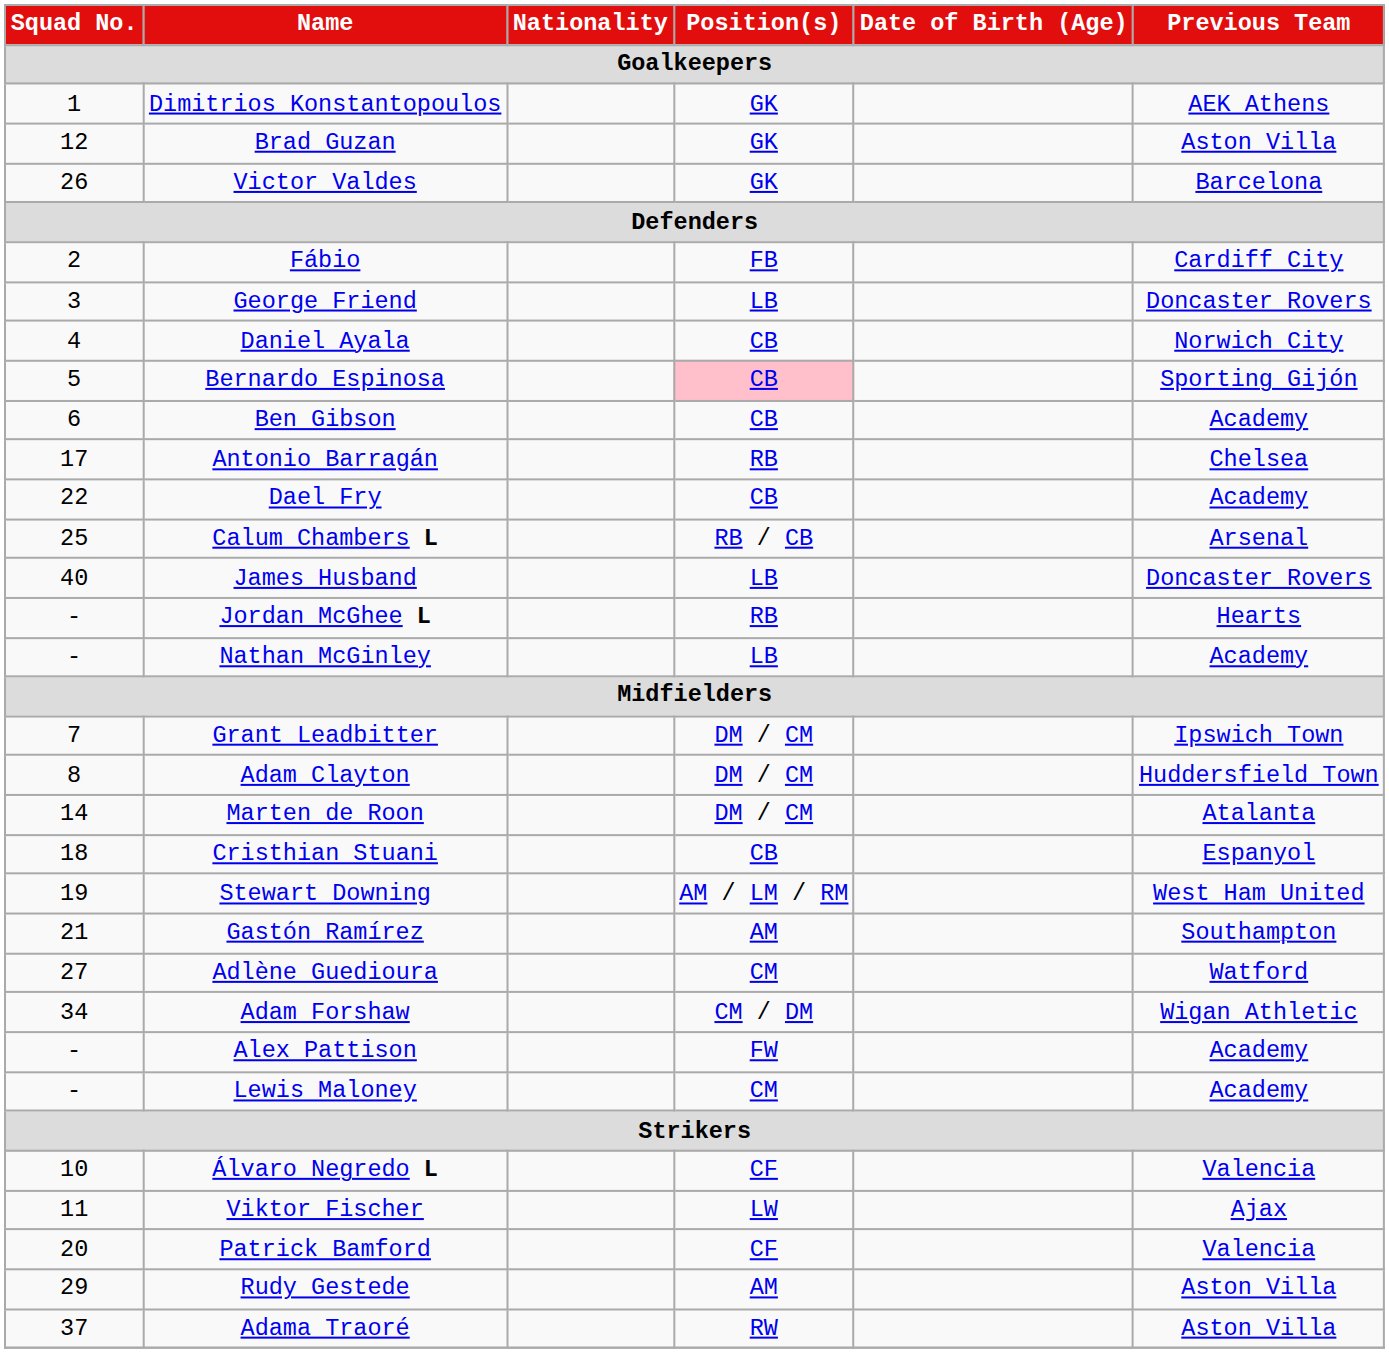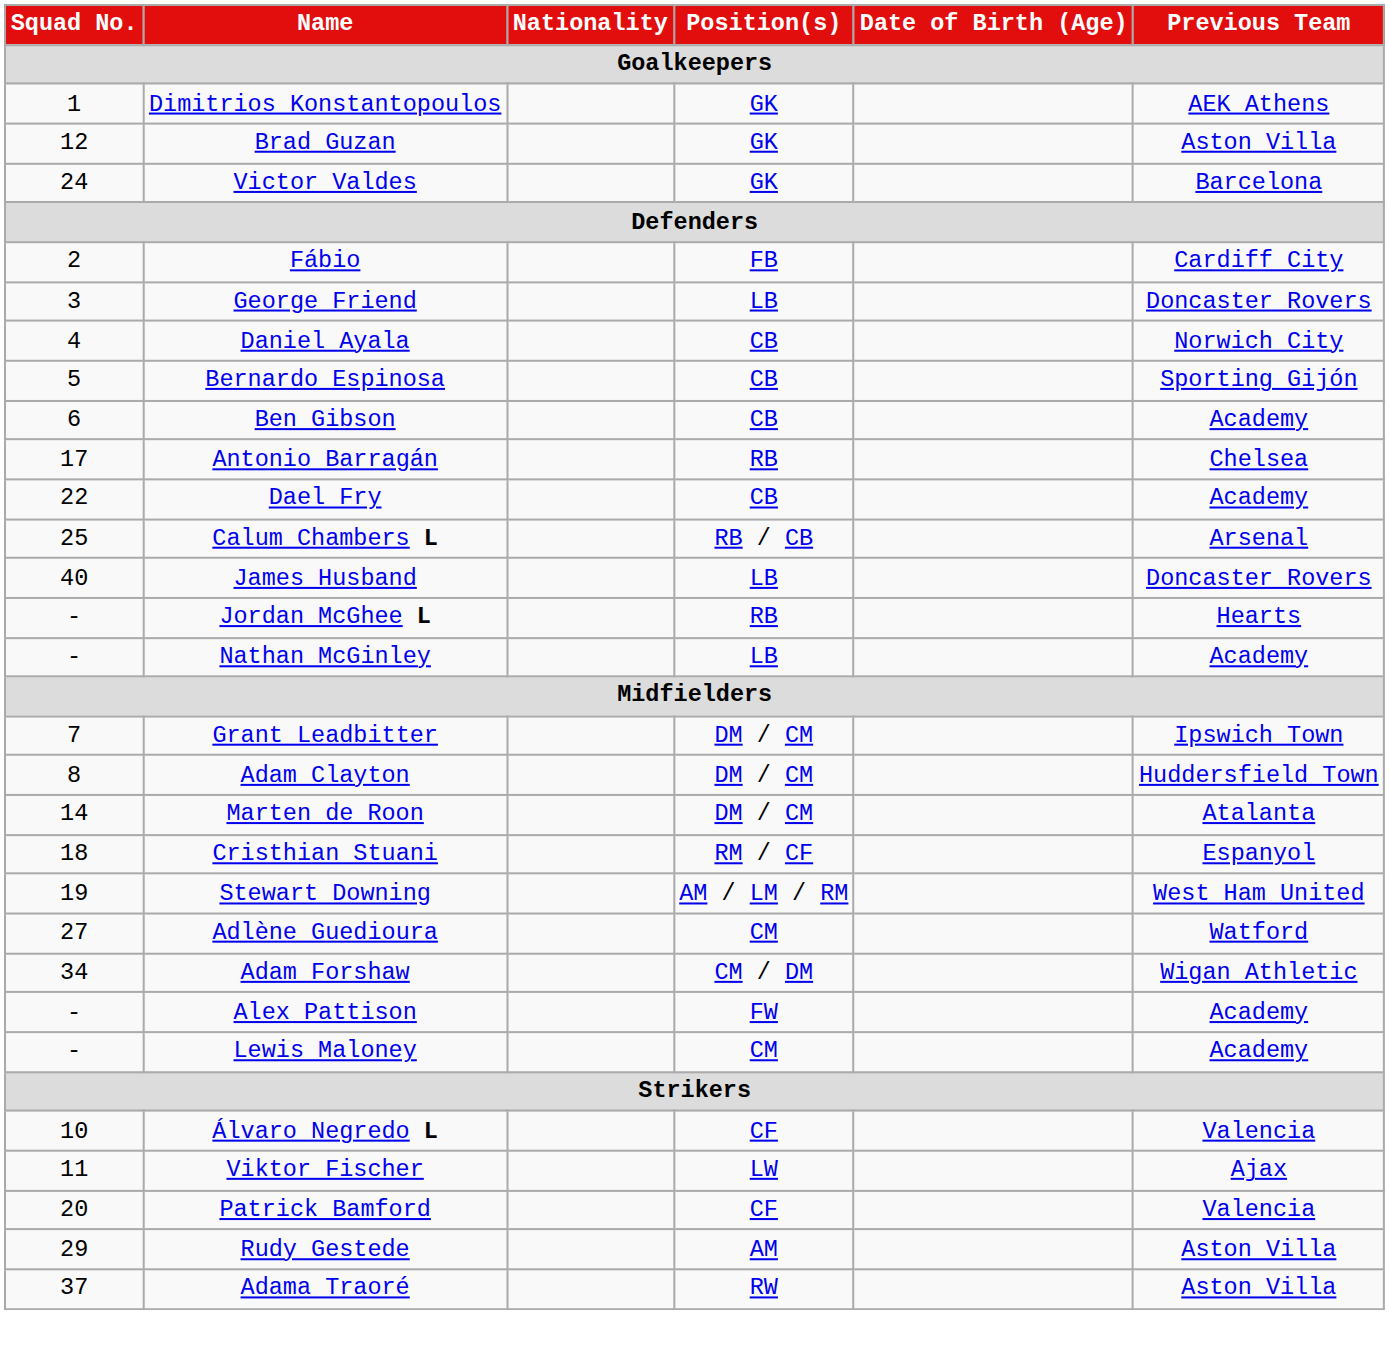 <table class="wikitable" style="text-align:center; font-size:90%;">
 <tr>
 <th style="background:#E20E0E; color:white; text-align:center;">Squad No.</th>
 <th style="background:#E20E0E; color:white; text-align:center;">Name</th>
 <th style="background:#E20E0E; color:white; text-align:center;">Nationality</th>
 <th style="background:#E20E0E; color:white; text-align:center;">Position(s)</th>
 <th style="background:#E20E0E; color:white; text-align:center;">Date of Birth (Age)</th>
 <th style="background:#E20E0E; color:white; text-align:center;">Previous Team</th>
 </tr>
 <tr>
 <th colspan="6" style="background:#dcdcdc; text-align:center">Goalkeepers</th>
 </tr>
 <tr>
 <td>1</td>
 <td><a href='#'>Dimitrios Konstantopoulos</a></td>
 <td></td>
 <td><a href='#'>GK</a></td>
 <td></td>
 <td> <a href='#'>AEK Athens</a></td>
 </tr>
 <tr>
 <td>12</td>
 <td><a href='#'>Brad Guzan</a></td>
 <td></td>
 <td><a href='#'>GK</a></td>
 <td></td>
 <td> <a href='#'>Aston Villa</a></td>
 </tr>
 <tr>
-<td>26</td>
+<td>24</td>
 <td><a href='#'>Victor Valdes</a></td>
 <td></td>
 <td><a href='#'>GK</a></td>
 <td></td>
 <td> <a href='#'>Barcelona</a></td>
 </tr>
 <tr>
 <th colspan="6" style="background:#dcdcdc; text-align:center">Defenders</th>
 </tr>
 <tr>
 <td>2</td>
 <td><a href='#'>Fábio</a></td>
 <td></td>
 <td><a href='#'>FB</a></td>
 <td></td>
 <td> <a href='#'>Cardiff City</a></td>
 </tr>
 <tr>
 <td>3</td>
 <td><a href='#'>George Friend</a></td>
 <td></td>
 <td><a href='#'>LB</a></td>
 <td></td>
 <td> <a href='#'>Doncaster Rovers</a></td>
 </tr>
 <tr>
 <td>4</td>
 <td><a href='#'>Daniel Ayala</a></td>
 <td></td>
 <td><a href='#'>CB</a></td>
 <td></td>
 <td> <a href='#'>Norwich City</a></td>
 </tr>
 <tr>
 <td>5</td>
 <td><a href='#'>Bernardo Espinosa</a></td>
 <td></td>
-<td style="background: pink;"><a href='#'>CB</a></td>
+<td><a href='#'>CB</a></td>
 <td></td>
 <td> <a href='#'>Sporting Gijón</a></td>
 </tr>
 <tr>
 <td>6</td>
 <td><a href='#'>Ben Gibson</a></td>
 <td></td>
 <td><a href='#'>CB</a></td>
 <td></td>
 <td><a href='#'>Academy</a></td>
 </tr>
 <tr>
 <td>17</td>
 <td><a href='#'>Antonio Barragán</a></td>
 <td></td>
 <td><a href='#'>RB</a></td>
 <td></td>
 <td> <a href='#'>Chelsea</a></td>
 </tr>
 <tr>
 <td>22</td>
 <td><a href='#'>Dael Fry</a></td>
 <td></td>
 <td><a href='#'>CB</a></td>
 <td></td>
 <td><a href='#'>Academy</a></td>
 </tr>
 <tr>
 <td>25</td>
 <td><a href='#'>Calum Chambers</a> <strong>L</strong></td>
 <td></td>
 <td><a href='#'>RB</a> / <a href='#'>CB</a></td>
 <td></td>
 <td> <a href='#'>Arsenal</a></td>
 </tr>
 <tr>
 <td>40</td>
 <td><a href='#'>James Husband</a></td>
 <td></td>
 <td><a href='#'>LB</a></td>
 <td></td>
 <td> <a href='#'>Doncaster Rovers</a></td>
 </tr>
 <tr>
 <td>-</td>
 <td><a href='#'>Jordan McGhee</a> <strong>L</strong></td>
 <td></td>
 <td><a href='#'>RB</a></td>
 <td></td>
 <td> <a href='#'>Hearts</a></td>
 </tr>
 <tr>
 <td>-</td>
 <td><a href='#'>Nathan McGinley</a></td>
 <td></td>
 <td><a href='#'>LB</a></td>
 <td></td>
 <td><a href='#'>Academy</a></td>
 </tr>
 <tr>
 <th colspan="6" style="background:#dcdcdc; text-align:center">Midfielders</th>
 </tr>
 <tr>
 <td>7</td>
 <td><a href='#'>Grant Leadbitter</a></td>
 <td></td>
 <td><a href='#'>DM</a> / <a href='#'>CM</a></td>
 <td></td>
 <td> <a href='#'>Ipswich Town</a></td>
 </tr>
 <tr>
 <td>8</td>
 <td><a href='#'>Adam Clayton</a></td>
 <td></td>
 <td><a href='#'>DM</a> / <a href='#'>CM</a></td>
 <td></td>
 <td> <a href='#'>Huddersfield Town</a></td>
 </tr>
 <tr>
 <td>14</td>
 <td><a href='#'>Marten de Roon</a></td>
 <td></td>
 <td><a href='#'>DM</a> / <a href='#'>CM</a></td>
 <td></td>
 <td> <a href='#'>Atalanta</a></td>
 </tr>
 <tr>
 <td>18</td>
 <td><a href='#'>Cristhian Stuani</a></td>
 <td></td>
-<td><a href='#'>CB</a></td>
+<td><a href='#'>RM</a> / <a href='#'>CF</a></td>
 <td></td>
 <td> <a href='#'>Espanyol</a></td>
 </tr>
 <tr>
 <td>19</td>
 <td><a href='#'>Stewart Downing</a></td>
 <td></td>
 <td><a href='#'>AM</a> / <a href='#'>LM</a> / <a href='#'>RM</a></td>
 <td></td>
 <td> <a href='#'>West Ham United</a></td>
-</tr>
-<tr>
-<td>21</td>
-<td><a href='#'>Gastón Ramírez</a></td>
-<td></td>
-<td><a href='#'>AM</a></td>
-<td></td>
-<td> <a href='#'>Southampton</a></td>
 </tr>
 <tr>
 <td>27</td>
 <td><a href='#'>Adlène Guedioura</a></td>
 <td></td>
 <td><a href='#'>CM</a></td>
 <td></td>
 <td> <a href='#'>Watford</a></td>
 </tr>
 <tr>
 <td>34</td>
 <td><a href='#'>Adam Forshaw</a></td>
 <td></td>
 <td><a href='#'>CM</a> / <a href='#'>DM</a></td>
 <td></td>
 <td> <a href='#'>Wigan Athletic</a></td>
 </tr>
 <tr>
 <td>-</td>
 <td><a href='#'>Alex Pattison</a></td>
 <td></td>
 <td><a href='#'>FW</a></td>
 <td></td>
 <td><a href='#'>Academy</a></td>
 </tr>
 <tr>
 <td>-</td>
 <td><a href='#'>Lewis Maloney</a></td>
 <td></td>
 <td><a href='#'>CM</a></td>
 <td></td>
 <td><a href='#'>Academy</a></td>
 </tr>
 <tr>
 <th colspan="6" style="background:#dcdcdc; text-align:center">Strikers</th>
 </tr>
 <tr>
 <td>10</td>
 <td><a href='#'>Álvaro Negredo</a> <strong>L</strong></td>
 <td></td>
 <td><a href='#'>CF</a></td>
 <td></td>
 <td> <a href='#'>Valencia</a></td>
 </tr>
 <tr>
 <td>11</td>
 <td><a href='#'>Viktor Fischer</a></td>
 <td></td>
 <td><a href='#'>LW</a></td>
 <td></td>
 <td> <a href='#'>Ajax</a></td>
 </tr>
 <tr>
 <td>20</td>
 <td><a href='#'>Patrick Bamford</a></td>
 <td></td>
 <td><a href='#'>CF</a></td>
 <td></td>
 <td> <a href='#'>Valencia</a></td>
 </tr>
 <tr>
 <td>29</td>
 <td><a href='#'>Rudy Gestede</a></td>
 <td></td>
 <td><a href='#'>AM</a></td>
 <td></td>
 <td> <a href='#'>Aston Villa</a></td>
 </tr>
 <tr>
 <td>37</td>
 <td><a href='#'>Adama Traoré</a></td>
 <td></td>
 <td><a href='#'>RW</a></td>
 <td></td>
 <td> <a href='#'>Aston Villa</a></td>
 </tr>
 <tr>
 </tr>
 </table>
